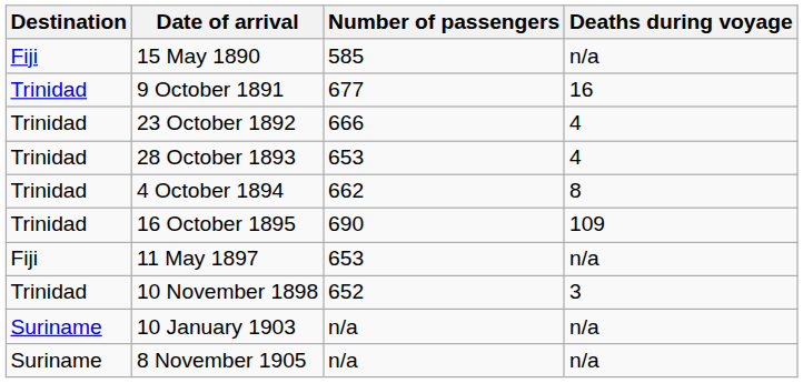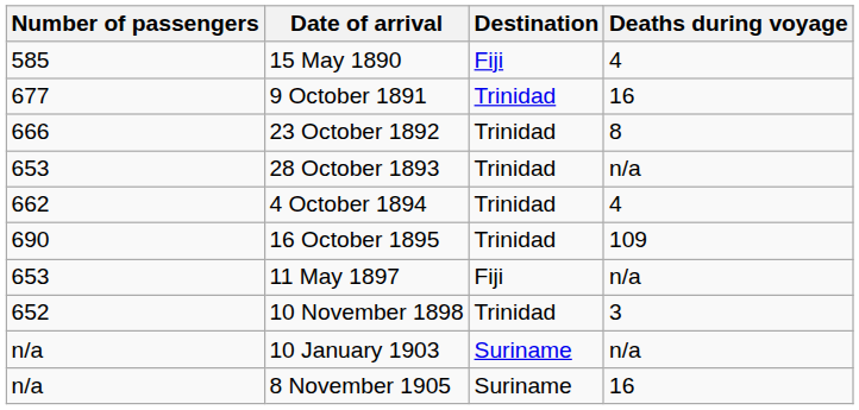 <table class="wikitable" style="float:right; clear: right">
 <tr>
+<th>Number of passengers</th>
+<th>Date of arrival</th>
 <th>Destination</th>
-<th>Date of arrival</th>
-<th>Number of passengers</th>
 <th>Deaths during voyage</th>
 </tr>
 <tr>
+<td>585</td>
+<td>15 May 1890</td>
 <td><a href='#'>Fiji</a></td>
-<td>15 May 1890</td>
-<td>585</td>
+<td>4</td>
+</tr>
+<tr>
+<td>677</td>
+<td>9 October 1891</td>
+<td><a href='#'>Trinidad</a></td>
+<td>16</td>
+</tr>
+<tr>
+<td>666</td>
+<td>23 October 1892</td>
+<td>Trinidad</td>
+<td>8</td>
+</tr>
+<tr>
+<td>653</td>
+<td>28 October 1893</td>
+<td>Trinidad</td>
 <td>n/a</td>
 </tr>
 <tr>
-<td><a href='#'>Trinidad</a></td>
-<td>9 October 1891</td>
-<td>677</td>
-<td>16</td>
-</tr>
-<tr>
+<td>662</td>
+<td>4 October 1894</td>
 <td>Trinidad</td>
-<td>23 October 1892</td>
-<td>666</td>
 <td>4</td>
 </tr>
 <tr>
+<td>690</td>
+<td>16 October 1895</td>
 <td>Trinidad</td>
-<td>28 October 1893</td>
-<td>653</td>
-<td>4</td>
-</tr>
-<tr>
-<td>Trinidad</td>
-<td>4 October 1894</td>
-<td>662</td>
-<td>8</td>
-</tr>
-<tr>
-<td>Trinidad</td>
-<td>16 October 1895</td>
-<td>690</td>
 <td>109</td>
 </tr>
 <tr>
+<td>653</td>
+<td>11 May 1897</td>
 <td>Fiji</td>
-<td>11 May 1897</td>
-<td>653</td>
 <td>n/a</td>
 </tr>
 <tr>
+<td>652</td>
+<td>10 November 1898</td>
 <td>Trinidad</td>
-<td>10 November 1898</td>
-<td>652</td>
 <td>3</td>
 </tr>
 <tr>
+<td>n/a</td>
+<td>10 January 1903</td>
 <td><a href='#'>Suriname</a></td>
-<td>10 January 1903</td>
-<td>n/a</td>
 <td>n/a</td>
 </tr>
 <tr>
+<td>n/a</td>
+<td>8 November 1905</td>
 <td>Suriname</td>
-<td>8 November 1905</td>
-<td>n/a</td>
-<td>n/a</td>
+<td>16</td>
 </tr>
 </table>
